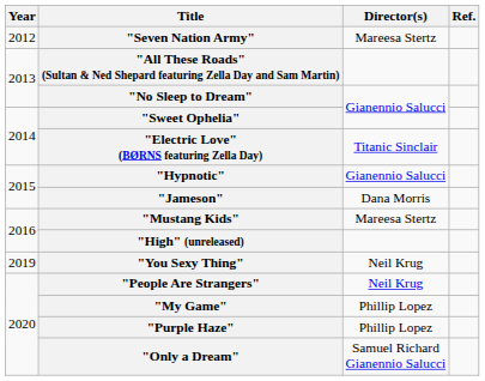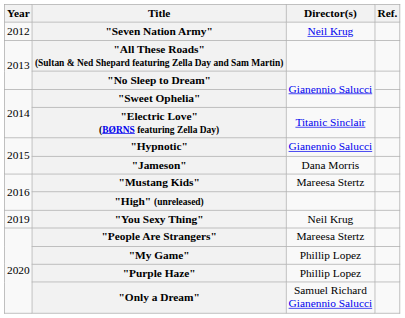 <table class="wikitable plainrowheaders" style="text-align:center;">
 <tr>
 <th scope="col">Year</th>
 <th scope="col">Title</th>
 <th scope="col">Director(s)</th>
 <th scope="col">Ref.</th>
 </tr>
 <tr>
 <td>2012</td>
 <th scope="row">"Seven Nation Army"</th>
-<td>Mareesa Stertz</td>
+<td><a href='#'>Neil Krug</a></td>
 <td></td>
 </tr>
 <tr>
 <td rowspan="2">2013</td>
 <th scope="row">"All These Roads"<br><small>(Sultan & Ned Shepard featuring Zella Day and Sam Martin)</small></th>
 <td></td>
 <td></td>
 </tr>
 <tr>
 <th scope="row">"No Sleep to Dream"</th>
 <td rowspan="2"><a href='#'>Gianennio Salucci</a></td>
 <td></td>
 </tr>
 <tr>
 <td rowspan="2">2014</td>
 <th scope="row">"Sweet Ophelia"</th>
 <td></td>
 </tr>
 <tr>
 <th scope="row">"Electric Love"<br><small>(<a href='#'>BØRNS</a> featuring Zella Day)</small></th>
 <td><a href='#'>Titanic Sinclair</a></td>
 <td></td>
 </tr>
 <tr>
 <td rowspan="2">2015</td>
 <th scope="row">"Hypnotic"</th>
 <td><a href='#'>Gianennio Salucci</a></td>
 <td></td>
 </tr>
 <tr>
 <th scope="row">"Jameson"</th>
 <td>Dana Morris</td>
 <td></td>
 </tr>
 <tr>
 <td rowspan="2">2016</td>
 <th scope="row">"Mustang Kids"</th>
 <td>Mareesa Stertz</td>
 <td></td>
 </tr>
 <tr>
 <th scope="row">"High" <small>(unreleased)</small></th>
 <td></td>
 <td></td>
 </tr>
 <tr>
 <td>2019</td>
 <th scope="row">"You Sexy Thing"</th>
 <td>Neil Krug</td>
 <td></td>
 </tr>
 <tr>
 <td rowspan="4">2020</td>
 <th scope="row">"People Are Strangers"</th>
-<td><a href='#'>Neil Krug</a></td>
+<td>Mareesa Stertz</td>
 <td></td>
 </tr>
 <tr>
 <th scope="row">"My Game"</th>
 <td>Phillip Lopez</td>
 <td></td>
 </tr>
 <tr>
 <th scope="row">"Purple Haze"</th>
 <td>Phillip Lopez</td>
 <td></td>
 </tr>
 <tr>
 <th scope="row">"Only a Dream"</th>
 <td>Samuel Richard<br><a href='#'>Gianennio Salucci</a></td>
 <td></td>
 </tr>
 </table>
